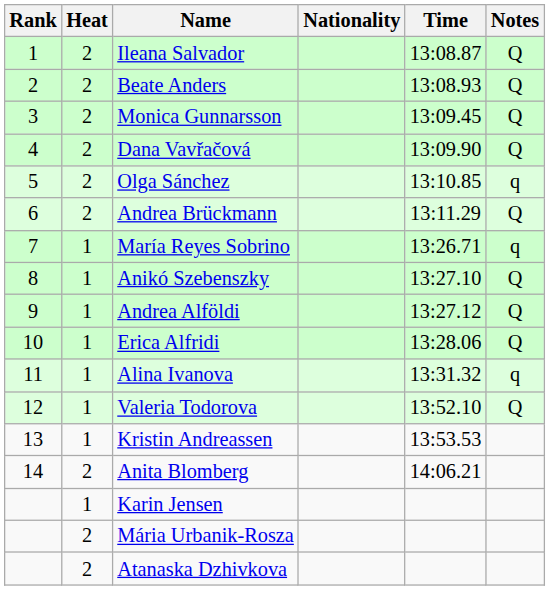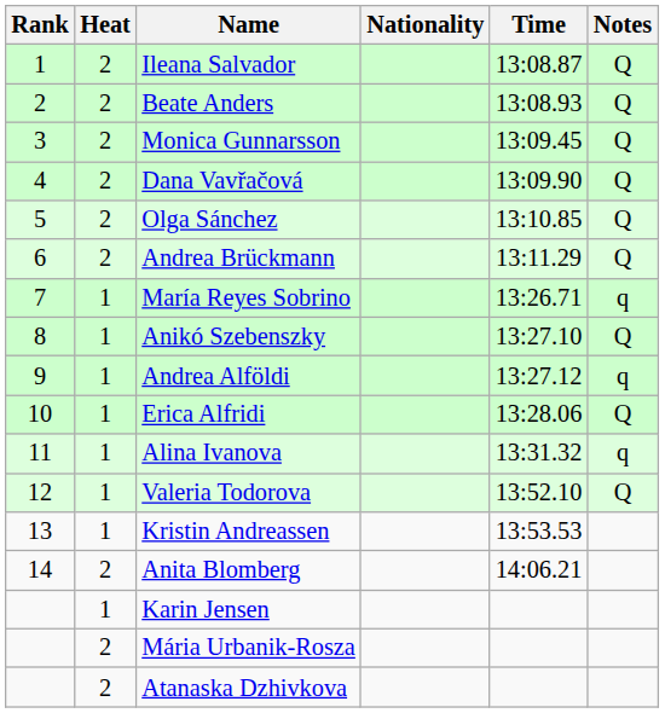 <table class="wikitable sortable" style="text-align:center">
 <tr>
 <th>Rank</th>
 <th>Heat</th>
 <th>Name</th>
 <th>Nationality</th>
 <th>Time</th>
 <th>Notes</th>
 </tr>
 <tr bgcolor=ccffcc>
 <td>1</td>
 <td>2</td>
 <td align="left"><a href='#'>Ileana Salvador</a></td>
 <td align=left></td>
 <td>13:08.87</td>
 <td>Q</td>
 </tr>
 <tr bgcolor=ccffcc>
 <td>2</td>
 <td>2</td>
 <td align="left"><a href='#'>Beate Anders</a></td>
 <td align=left></td>
 <td>13:08.93</td>
 <td>Q</td>
 </tr>
 <tr bgcolor=ccffcc>
 <td>3</td>
 <td>2</td>
 <td align="left"><a href='#'>Monica Gunnarsson</a></td>
 <td align=left></td>
 <td>13:09.45</td>
 <td>Q</td>
 </tr>
 <tr bgcolor=ccffcc>
 <td>4</td>
 <td>2</td>
 <td align="left"><a href='#'>Dana Vavřačová</a></td>
 <td align=left></td>
 <td>13:09.90</td>
 <td>Q</td>
 </tr>
 <tr bgcolor=ddffdd>
 <td>5</td>
 <td>2</td>
 <td align="left"><a href='#'>Olga Sánchez</a></td>
 <td align=left></td>
 <td>13:10.85</td>
-<td>q</td>
+<td>Q</td>
 </tr>
 <tr bgcolor=ddffdd>
 <td>6</td>
 <td>2</td>
 <td align="left"><a href='#'>Andrea Brückmann</a></td>
 <td align=left></td>
 <td>13:11.29</td>
 <td>Q</td>
 </tr>
 <tr bgcolor=ccffcc>
 <td>7</td>
 <td>1</td>
 <td align="left"><a href='#'>María Reyes Sobrino</a></td>
 <td align=left></td>
 <td>13:26.71</td>
 <td>q</td>
 </tr>
 <tr bgcolor=ccffcc>
 <td>8</td>
 <td>1</td>
 <td align="left"><a href='#'>Anikó Szebenszky</a></td>
 <td align=left></td>
 <td>13:27.10</td>
 <td>Q</td>
 </tr>
 <tr bgcolor=ccffcc>
 <td>9</td>
 <td>1</td>
 <td align="left"><a href='#'>Andrea Alföldi</a></td>
 <td align=left></td>
 <td>13:27.12</td>
-<td>Q</td>
+<td>q</td>
 </tr>
 <tr bgcolor=ccffcc>
 <td>10</td>
 <td>1</td>
 <td align="left"><a href='#'>Erica Alfridi</a></td>
 <td align=left></td>
 <td>13:28.06</td>
 <td>Q</td>
 </tr>
 <tr bgcolor=ddffdd>
 <td>11</td>
 <td>1</td>
 <td align="left"><a href='#'>Alina Ivanova</a></td>
 <td align=left></td>
 <td>13:31.32</td>
 <td>q</td>
 </tr>
 <tr bgcolor=ddffdd>
 <td>12</td>
 <td>1</td>
 <td align="left"><a href='#'>Valeria Todorova</a></td>
 <td align=left></td>
 <td>13:52.10</td>
 <td>Q</td>
 </tr>
 <tr>
 <td>13</td>
 <td>1</td>
 <td align="left"><a href='#'>Kristin Andreassen</a></td>
 <td align=left></td>
 <td>13:53.53</td>
 <td></td>
 </tr>
 <tr>
 <td>14</td>
 <td>2</td>
 <td align="left"><a href='#'>Anita Blomberg</a></td>
 <td align=left></td>
 <td>14:06.21</td>
 <td></td>
 </tr>
 <tr>
 <td></td>
 <td>1</td>
 <td align="left"><a href='#'>Karin Jensen</a></td>
 <td align=left></td>
 <td></td>
 <td></td>
 </tr>
 <tr>
 <td></td>
 <td>2</td>
 <td align="left"><a href='#'>Mária Urbanik-Rosza</a></td>
 <td align=left></td>
 <td></td>
 <td></td>
 </tr>
 <tr>
 <td></td>
 <td>2</td>
 <td align="left"><a href='#'>Atanaska Dzhivkova</a></td>
 <td align=left></td>
 <td></td>
 <td></td>
 </tr>
 </table>
